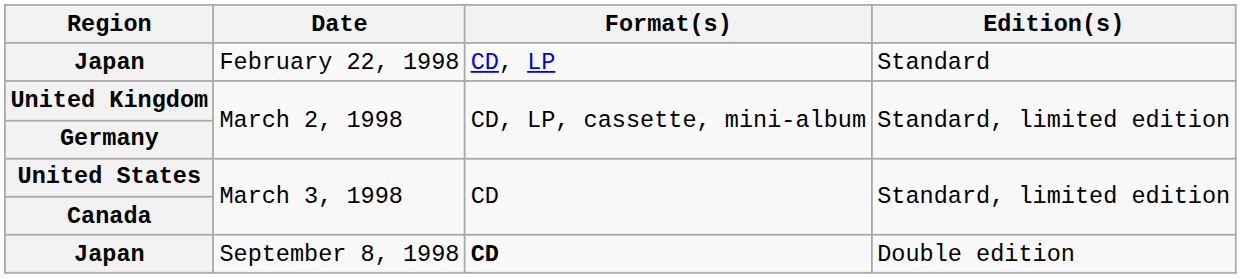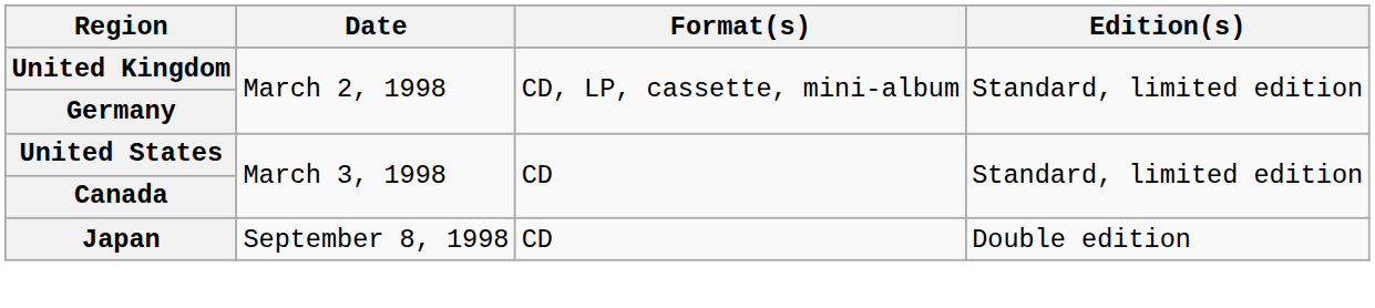 <table class="wikitable plainrowheaders">
 <tr>
 <th scope="col">Region</th>
 <th scope="col">Date</th>
 <th scope="col">Format(s)</th>
 <th scope="col">Edition(s)</th>
-</tr>
-<tr>
-<th scope="row">Japan</th>
-<td>February 22, 1998</td>
-<td><a href='#'>CD</a>, <a href='#'>LP</a></td>
-<td>Standard</td>
 </tr>
 <tr>
 <th scope="row">United Kingdom</th>
 <td rowspan="2">March 2, 1998</td>
 <td rowspan="2">CD, LP, cassette, mini-album</td>
 <td rowspan="2">Standard, limited edition</td>
 </tr>
 <tr>
 <th scope="row">Germany</th>
 </tr>
 <tr>
 <th scope="row">United States</th>
 <td rowspan="2">March 3, 1998</td>
 <td rowspan="2">CD</td>
 <td rowspan="2">Standard, limited edition</td>
 </tr>
 <tr>
 <th scope="row">Canada</th>
 </tr>
 <tr>
 <th scope="row">Japan</th>
 <td>September 8, 1998</td>
-<td><strong>CD</strong></td>
+<td>CD</td>
 <td>Double edition</td>
 </tr>
 </table>
